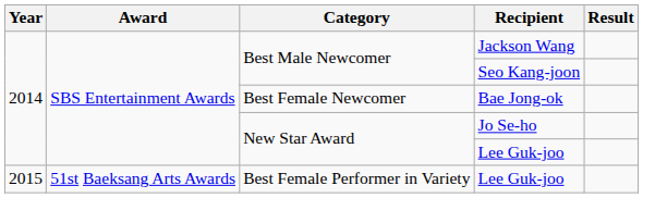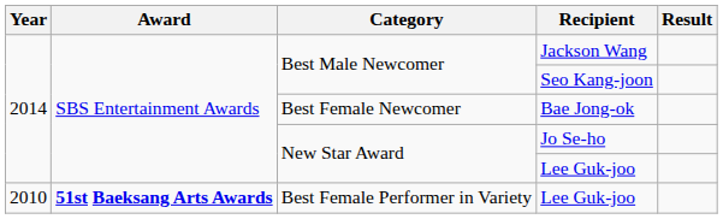 <table class="wikitable">
 <tr>
 <th>Year</th>
 <th>Award</th>
 <th>Category</th>
 <th>Recipient</th>
 <th>Result</th>
 </tr>
 <tr>
 <td rowspan="5">2014</td>
 <td rowspan="5"><a href='#'>SBS Entertainment Awards</a></td>
 <td rowspan="2">Best Male Newcomer</td>
 <td><a href='#'>Jackson Wang</a></td>
 <td></td>
 </tr>
 <tr>
 <td><a href='#'>Seo Kang-joon</a></td>
 <td></td>
 </tr>
 <tr>
 <td>Best Female Newcomer</td>
 <td><a href='#'>Bae Jong-ok</a></td>
 <td></td>
 </tr>
 <tr>
 <td rowspan="2">New Star Award</td>
 <td><a href='#'>Jo Se-ho</a></td>
 <td></td>
 </tr>
 <tr>
 <td><a href='#'>Lee Guk-joo</a></td>
 <td></td>
 </tr>
 <tr>
-<td rowspan="1">2015</td>
-<td><a href='#'>51st</a> <a href='#'>Baeksang Arts Awards</a></td>
+<td rowspan="1">2010</td>
+<td><strong><a href='#'>51st</a> <a href='#'>Baeksang Arts Awards</a></strong></td>
 <td>Best Female Performer in Variety</td>
 <td><a href='#'>Lee Guk-joo</a></td>
 <td></td>
 </tr>
 </table>
